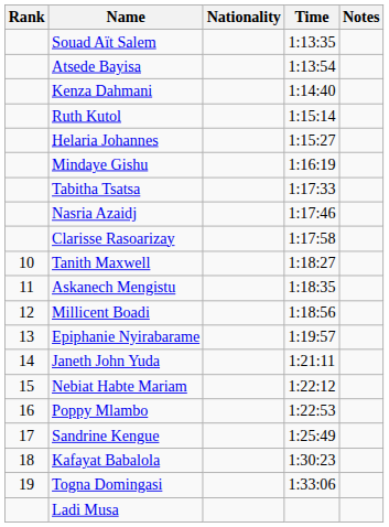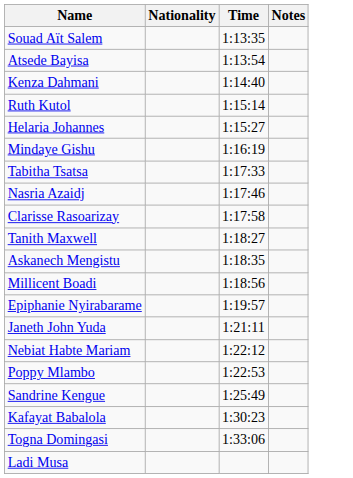 <table class="wikitable sortable" style="text-align:center">
 <tr>
-<th>Rank</th>
 <th>Name</th>
 <th>Nationality</th>
 <th>Time</th>
 <th>Notes</th>
 </tr>
 <tr>
-<td></td>
 <td align=left><a href='#'>Souad Aït Salem</a></td>
 <td align=left></td>
 <td>1:13:35</td>
 <td></td>
 </tr>
 <tr>
-<td></td>
 <td align=left><a href='#'>Atsede Bayisa</a></td>
 <td align=left></td>
 <td>1:13:54</td>
 <td></td>
 </tr>
 <tr>
-<td></td>
 <td align=left><a href='#'>Kenza Dahmani</a></td>
 <td align=left></td>
 <td>1:14:40</td>
 <td></td>
 </tr>
 <tr>
-<td></td>
 <td align=left><a href='#'>Ruth Kutol</a></td>
 <td align=left></td>
 <td>1:15:14</td>
 <td></td>
 </tr>
 <tr>
-<td></td>
 <td align=left><a href='#'>Helaria Johannes</a></td>
 <td align=left></td>
 <td>1:15:27</td>
 <td></td>
 </tr>
 <tr>
-<td></td>
 <td align=left><a href='#'>Mindaye Gishu</a></td>
 <td align=left></td>
 <td>1:16:19</td>
 <td></td>
 </tr>
 <tr>
-<td></td>
 <td align=left><a href='#'>Tabitha Tsatsa</a></td>
 <td align=left></td>
 <td>1:17:33</td>
 <td></td>
 </tr>
 <tr>
-<td></td>
 <td align=left><a href='#'>Nasria Azaidj</a></td>
 <td align=left></td>
 <td>1:17:46</td>
 <td></td>
 </tr>
 <tr>
-<td></td>
 <td align=left><a href='#'>Clarisse Rasoarizay</a></td>
 <td align=left></td>
 <td>1:17:58</td>
 <td></td>
 </tr>
 <tr>
-<td>10</td>
 <td align=left><a href='#'>Tanith Maxwell</a></td>
 <td align=left></td>
 <td>1:18:27</td>
 <td></td>
 </tr>
 <tr>
-<td>11</td>
 <td align=left><a href='#'>Askanech Mengistu</a></td>
 <td align=left></td>
 <td>1:18:35</td>
 <td></td>
 </tr>
 <tr>
-<td>12</td>
 <td align=left><a href='#'>Millicent Boadi</a></td>
 <td align=left></td>
 <td>1:18:56</td>
 <td></td>
 </tr>
 <tr>
-<td>13</td>
 <td align=left><a href='#'>Epiphanie Nyirabarame</a></td>
 <td align=left></td>
 <td>1:19:57</td>
 <td></td>
 </tr>
 <tr>
-<td>14</td>
 <td align=left><a href='#'>Janeth John Yuda</a></td>
 <td align=left></td>
 <td>1:21:11</td>
 <td></td>
 </tr>
 <tr>
-<td>15</td>
 <td align=left><a href='#'>Nebiat Habte Mariam</a></td>
 <td align=left></td>
 <td>1:22:12</td>
 <td></td>
 </tr>
 <tr>
-<td>16</td>
 <td align=left><a href='#'>Poppy Mlambo</a></td>
 <td align=left></td>
 <td>1:22:53</td>
 <td></td>
 </tr>
 <tr>
-<td>17</td>
 <td align=left><a href='#'>Sandrine Kengue</a></td>
 <td align=left></td>
 <td>1:25:49</td>
 <td></td>
 </tr>
 <tr>
-<td>18</td>
 <td align=left><a href='#'>Kafayat Babalola</a></td>
 <td align=left></td>
 <td>1:30:23</td>
 <td></td>
 </tr>
 <tr>
-<td>19</td>
 <td align=left><a href='#'>Togna Domingasi</a></td>
 <td align=left></td>
 <td>1:33:06</td>
 <td></td>
 </tr>
 <tr>
-<td></td>
 <td align=left><a href='#'>Ladi Musa</a></td>
 <td align=left></td>
 <td></td>
 <td></td>
 </tr>
 </table>
